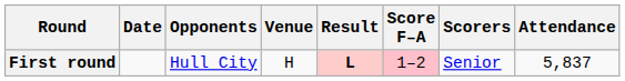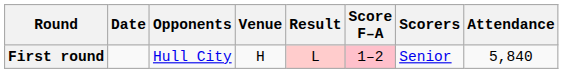 <table class="wikitable plainrowheaders" style="text-align:center">
 <tr>
 <th scope=col>Round</th>
 <th scope=col>Date</th>
 <th scope=col>Opponents</th>
 <th scope=col>Venue</th>
 <th scope=col>Result</th>
 <th scope=col>Score<br>F–A</th>
 <th scope=col class=unsortable>Scorers</th>
 <th scope=col>Attendance</th>
 </tr>
 <tr>
 <th scope=row>First round</th>
 <td align=left></td>
 <td align=left><a href='#'>Hull City</a></td>
 <td>H</td>
-<td style="background-color:#FFCCCC"><strong>L</strong></td>
+<td style="background-color:#FFCCCC">L</td>
 <td style="background: pink;">1–2</td>
 <td align=left><a href='#'>Senior</a></td>
-<td>5,837</td>
+<td>5,840</td>
 </tr>
 </table>
